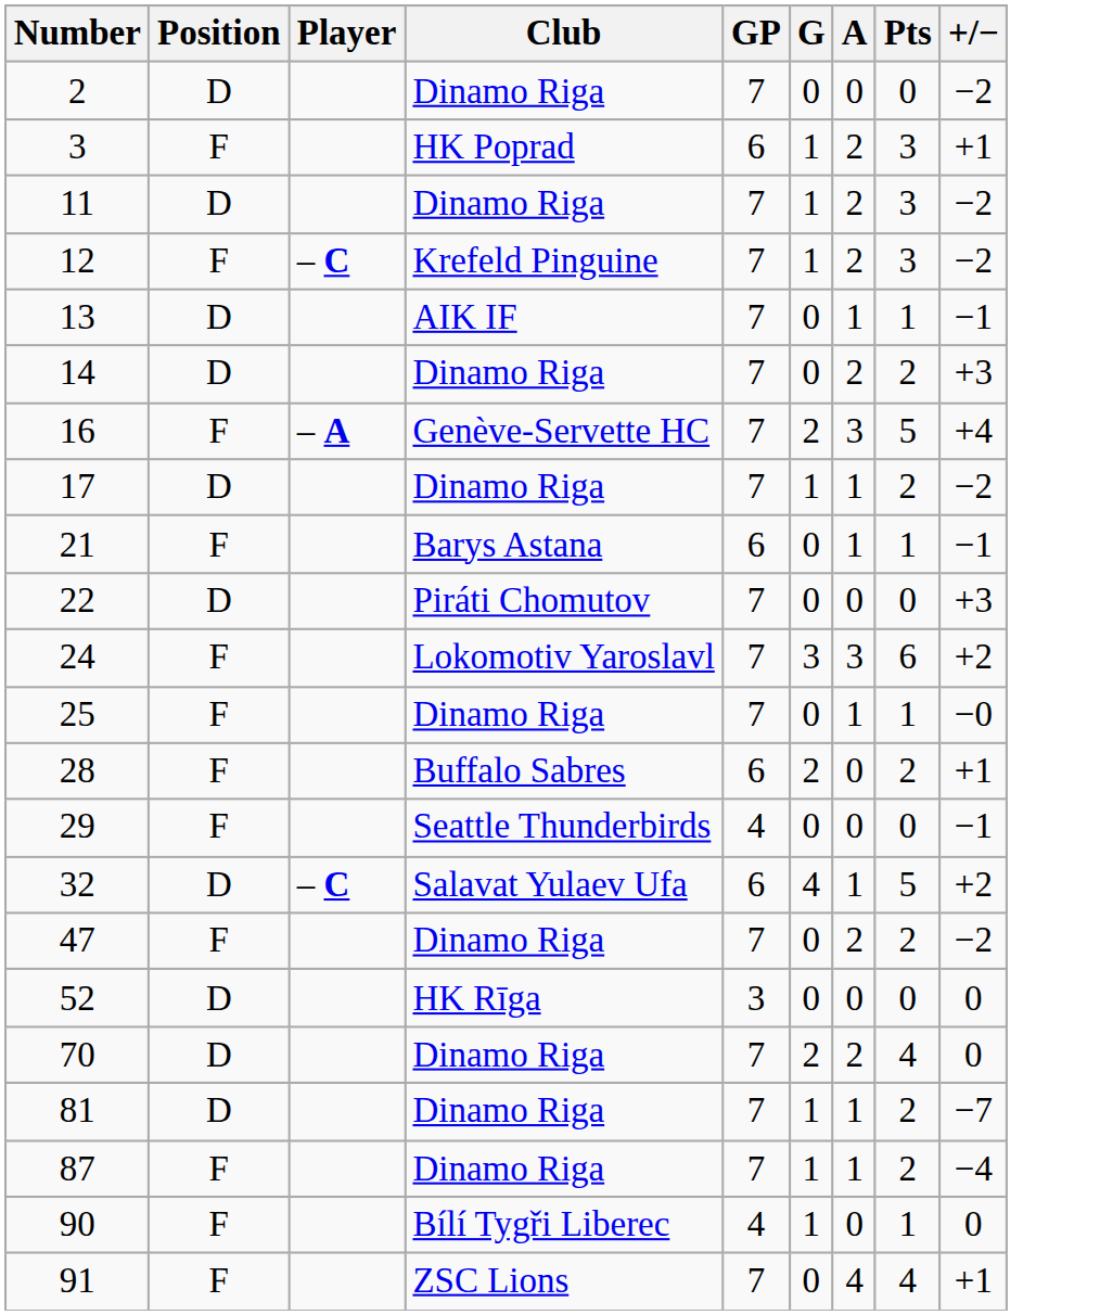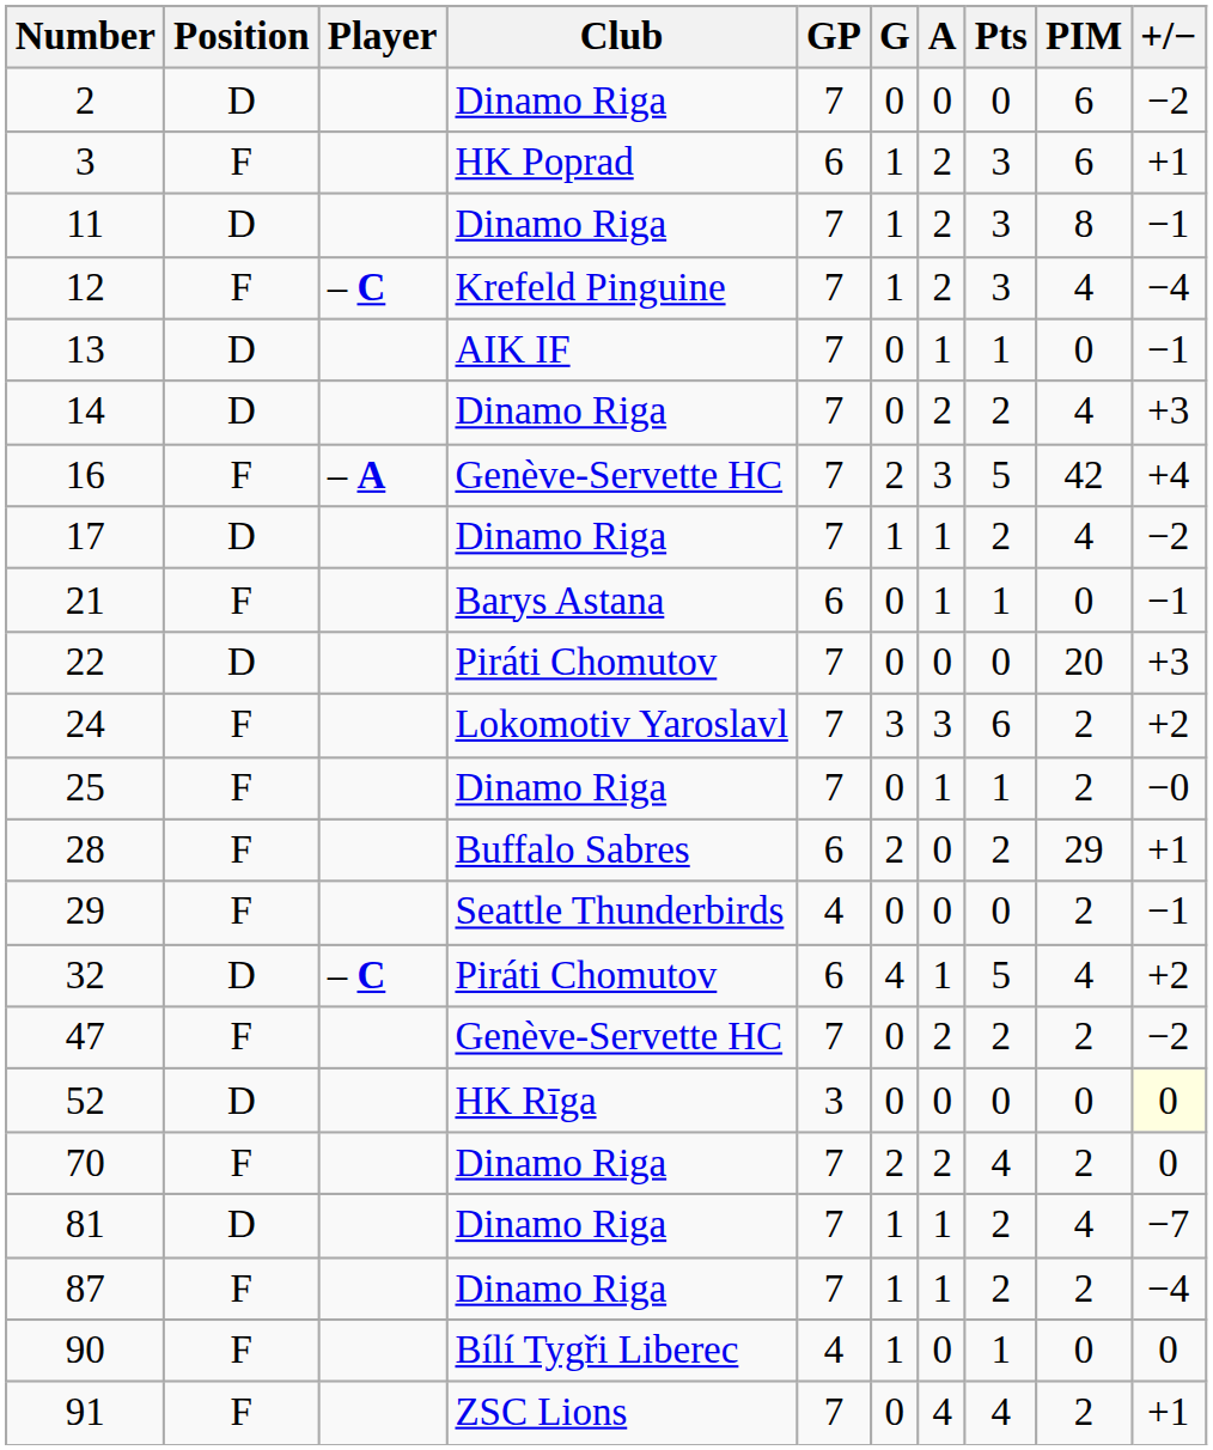 <table class="wikitable sortable" style="text-align: center;">
 <tr>
 <th>Number</th>
 <th>Position</th>
 <th>Player</th>
 <th>Club</th>
 <th>GP</th>
 <th>G</th>
 <th>A</th>
 <th>Pts</th>
+<th>PIM</th>
 <th>+/−</th>
 </tr>
 <tr>
 <td>2</td>
 <td>D</td>
 <td align=left></td>
 <td align=left> <a href='#'>Dinamo Riga</a></td>
 <td>7</td>
 <td>0</td>
 <td>0</td>
 <td>0</td>
+<td>6</td>
 <td>−2</td>
 </tr>
 <tr>
 <td>3</td>
 <td>F</td>
 <td align=left></td>
 <td align=left> <a href='#'>HK Poprad</a></td>
 <td>6</td>
 <td>1</td>
 <td>2</td>
 <td>3</td>
+<td>6</td>
 <td>+1</td>
 </tr>
 <tr>
 <td>11</td>
 <td>D</td>
 <td align=left></td>
 <td align=left> <a href='#'>Dinamo Riga</a></td>
 <td>7</td>
 <td>1</td>
 <td>2</td>
 <td>3</td>
-<td>−2</td>
+<td>8</td>
+<td>−1</td>
 </tr>
 <tr>
 <td>12</td>
 <td>F</td>
 <td align=left> – <strong><a href='#'>C</a></strong></td>
 <td align=left> <a href='#'>Krefeld Pinguine</a></td>
 <td>7</td>
 <td>1</td>
 <td>2</td>
 <td>3</td>
-<td>−2</td>
+<td>4</td>
+<td>−4</td>
 </tr>
 <tr>
 <td>13</td>
 <td>D</td>
 <td align=left></td>
 <td align=left> <a href='#'>AIK IF</a></td>
 <td>7</td>
 <td>0</td>
 <td>1</td>
 <td>1</td>
+<td>0</td>
 <td>−1</td>
 </tr>
 <tr>
 <td>14</td>
 <td>D</td>
 <td align=left></td>
 <td align=left> <a href='#'>Dinamo Riga</a></td>
 <td>7</td>
 <td>0</td>
 <td>2</td>
 <td>2</td>
+<td>4</td>
 <td>+3</td>
 </tr>
 <tr>
 <td>16</td>
 <td>F</td>
 <td align=left> – <strong><a href='#'>A</a></strong></td>
 <td align=left> <a href='#'>Genève-Servette HC</a></td>
 <td>7</td>
 <td>2</td>
 <td>3</td>
 <td>5</td>
+<td>42</td>
 <td>+4</td>
 </tr>
 <tr>
 <td>17</td>
 <td>D</td>
 <td align=left></td>
 <td align=left> <a href='#'>Dinamo Riga</a></td>
 <td>7</td>
 <td>1</td>
 <td>1</td>
 <td>2</td>
+<td>4</td>
 <td>−2</td>
 </tr>
 <tr>
 <td>21</td>
 <td>F</td>
 <td align=left></td>
 <td align=left> <a href='#'>Barys Astana</a></td>
 <td>6</td>
 <td>0</td>
 <td>1</td>
 <td>1</td>
+<td>0</td>
 <td>−1</td>
 </tr>
 <tr>
 <td>22</td>
 <td>D</td>
 <td align=left></td>
 <td align=left> <a href='#'>Piráti Chomutov</a></td>
 <td>7</td>
 <td>0</td>
 <td>0</td>
 <td>0</td>
+<td>20</td>
 <td>+3</td>
 </tr>
 <tr>
 <td>24</td>
 <td>F</td>
 <td align=left></td>
 <td align=left> <a href='#'>Lokomotiv Yaroslavl</a></td>
 <td>7</td>
 <td>3</td>
 <td>3</td>
 <td>6</td>
+<td>2</td>
 <td>+2</td>
 </tr>
 <tr>
 <td>25</td>
 <td>F</td>
 <td align=left></td>
 <td align=left> <a href='#'>Dinamo Riga</a></td>
 <td>7</td>
 <td>0</td>
 <td>1</td>
 <td>1</td>
+<td>2</td>
 <td>−0</td>
 </tr>
 <tr>
 <td>28</td>
 <td>F</td>
 <td align=left></td>
 <td align=left> <a href='#'>Buffalo Sabres</a></td>
 <td>6</td>
 <td>2</td>
 <td>0</td>
 <td>2</td>
+<td>29</td>
 <td>+1</td>
 </tr>
 <tr>
 <td>29</td>
 <td>F</td>
 <td align=left></td>
 <td align=left> <a href='#'>Seattle Thunderbirds</a></td>
 <td>4</td>
 <td>0</td>
 <td>0</td>
 <td>0</td>
+<td>2</td>
 <td>−1</td>
 </tr>
 <tr>
 <td>32</td>
 <td>D</td>
 <td align=left> – <strong><a href='#'>C</a></strong></td>
-<td align=left> <a href='#'>Salavat Yulaev Ufa</a></td>
+<td align=left> <a href='#'>Piráti Chomutov</a></td>
 <td>6</td>
 <td>4</td>
 <td>1</td>
 <td>5</td>
+<td>4</td>
 <td>+2</td>
 </tr>
 <tr>
 <td>47</td>
 <td>F</td>
 <td align=left></td>
-<td align=left> <a href='#'>Dinamo Riga</a></td>
+<td align=left> <a href='#'>Genève-Servette HC</a></td>
 <td>7</td>
 <td>0</td>
+<td>2</td>
 <td>2</td>
 <td>2</td>
 <td>−2</td>
 </tr>
 <tr>
 <td>52</td>
 <td>D</td>
 <td align=left></td>
 <td align=left> <a href='#'>HK Rīga</a></td>
 <td>3</td>
 <td>0</td>
 <td>0</td>
 <td>0</td>
 <td>0</td>
+<td style="background: lightyellow;">0</td>
 </tr>
 <tr>
 <td>70</td>
-<td>D</td>
+<td>F</td>
 <td align=left></td>
 <td align=left> <a href='#'>Dinamo Riga</a></td>
 <td>7</td>
 <td>2</td>
 <td>2</td>
 <td>4</td>
+<td>2</td>
 <td>0</td>
 </tr>
 <tr>
 <td>81</td>
 <td>D</td>
 <td align=left></td>
 <td align=left> <a href='#'>Dinamo Riga</a></td>
 <td>7</td>
 <td>1</td>
 <td>1</td>
 <td>2</td>
+<td>4</td>
 <td>−7</td>
 </tr>
 <tr>
 <td>87</td>
 <td>F</td>
 <td align=left></td>
 <td align=left> <a href='#'>Dinamo Riga</a></td>
 <td>7</td>
 <td>1</td>
 <td>1</td>
+<td>2</td>
 <td>2</td>
 <td>−4</td>
 </tr>
 <tr>
 <td>90</td>
 <td>F</td>
 <td align=left></td>
 <td align=left> <a href='#'>Bílí Tygři Liberec</a></td>
 <td>4</td>
 <td>1</td>
 <td>0</td>
 <td>1</td>
 <td>0</td>
+<td>0</td>
 </tr>
 <tr>
 <td>91</td>
 <td>F</td>
 <td align=left></td>
 <td align=left> <a href='#'>ZSC Lions</a></td>
 <td>7</td>
 <td>0</td>
 <td>4</td>
 <td>4</td>
+<td>2</td>
 <td>+1</td>
 </tr>
 </table>
